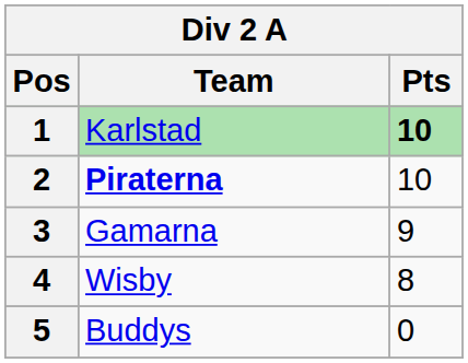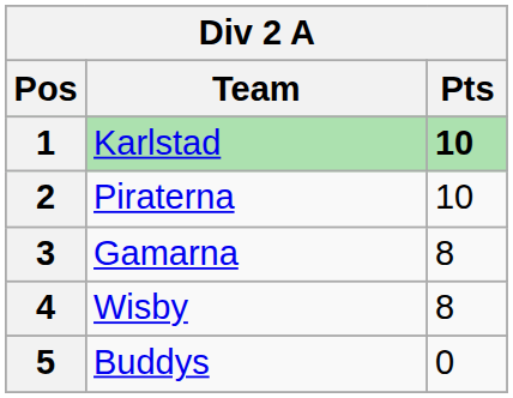 <table class="wikitable">
 <tr>
 <th colspan="3">Div 2 A</th>
 </tr>
 <tr>
 <th width=20>Pos</th>
 <th width=150>Team</th>
 <th width=30>Pts</th>
 </tr>
 <tr style="background:#ACE1AF;">
 <th>1</th>
 <td><a href='#'>Karlstad</a></td>
 <td><strong>10</strong></td>
 </tr>
 <tr>
 <th>2</th>
-<td><strong><a href='#'>Piraterna</a></strong></td>
+<td><a href='#'>Piraterna</a></td>
 <td>10</td>
 </tr>
 <tr>
 <th>3</th>
 <td><a href='#'>Gamarna</a></td>
-<td>9</td>
+<td>8</td>
 </tr>
 <tr>
 <th>4</th>
 <td><a href='#'>Wisby</a></td>
 <td>8</td>
 </tr>
 <tr>
 <th>5</th>
 <td><a href='#'>Buddys</a></td>
 <td>0</td>
 </tr>
 </table>
